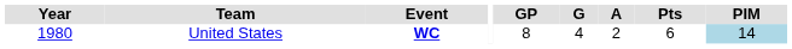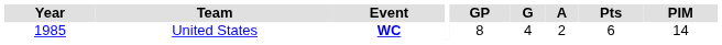 <table border="0" cellpadding="1" cellspacing="0" style="text-align:center; width:50em">
 <tr bgcolor="#e0e0e0">
 <th>Year</th>
 <th>Team</th>
 <th>Event</th>
 <th rowspan="99" bgcolor="#ffffff"></th>
 <th>GP</th>
 <th>G</th>
 <th>A</th>
 <th>Pts</th>
 <th>PIM</th>
 </tr>
 <tr>
-<td><a href='#'>1980</a></td>
+<td><a href='#'>1985</a></td>
 <td><a href='#'>United States</a></td>
 <td><strong><a href='#'>WC</a></strong></td>
 <td>8</td>
 <td>4</td>
 <td>2</td>
 <td>6</td>
-<td style="background: lightblue;">14</td>
+<td>14</td>
 </tr>
 </table>
